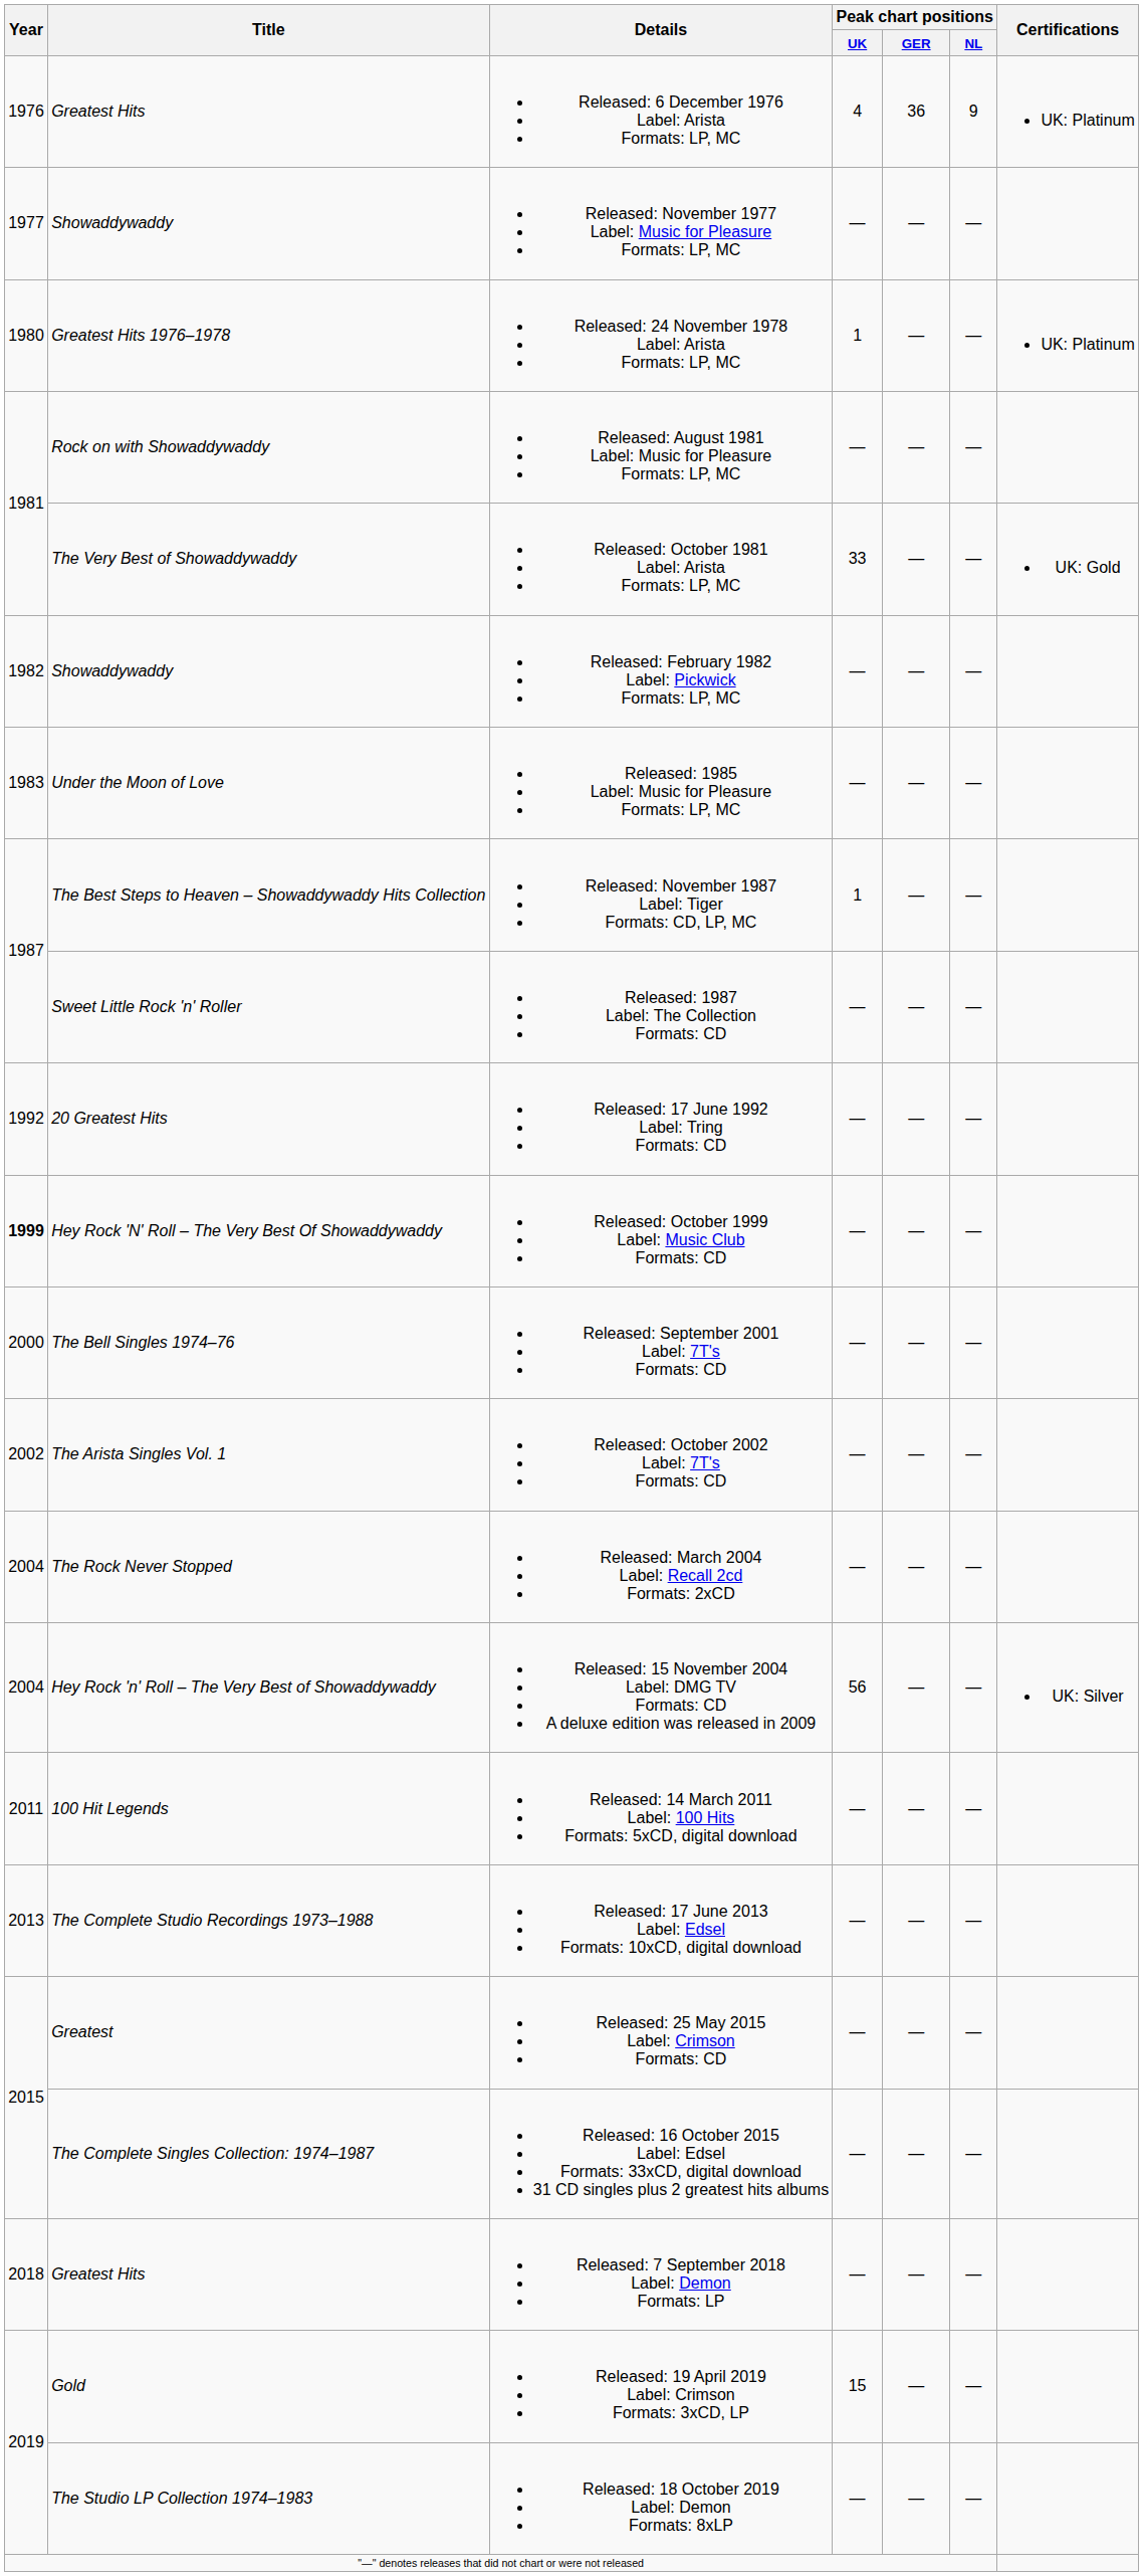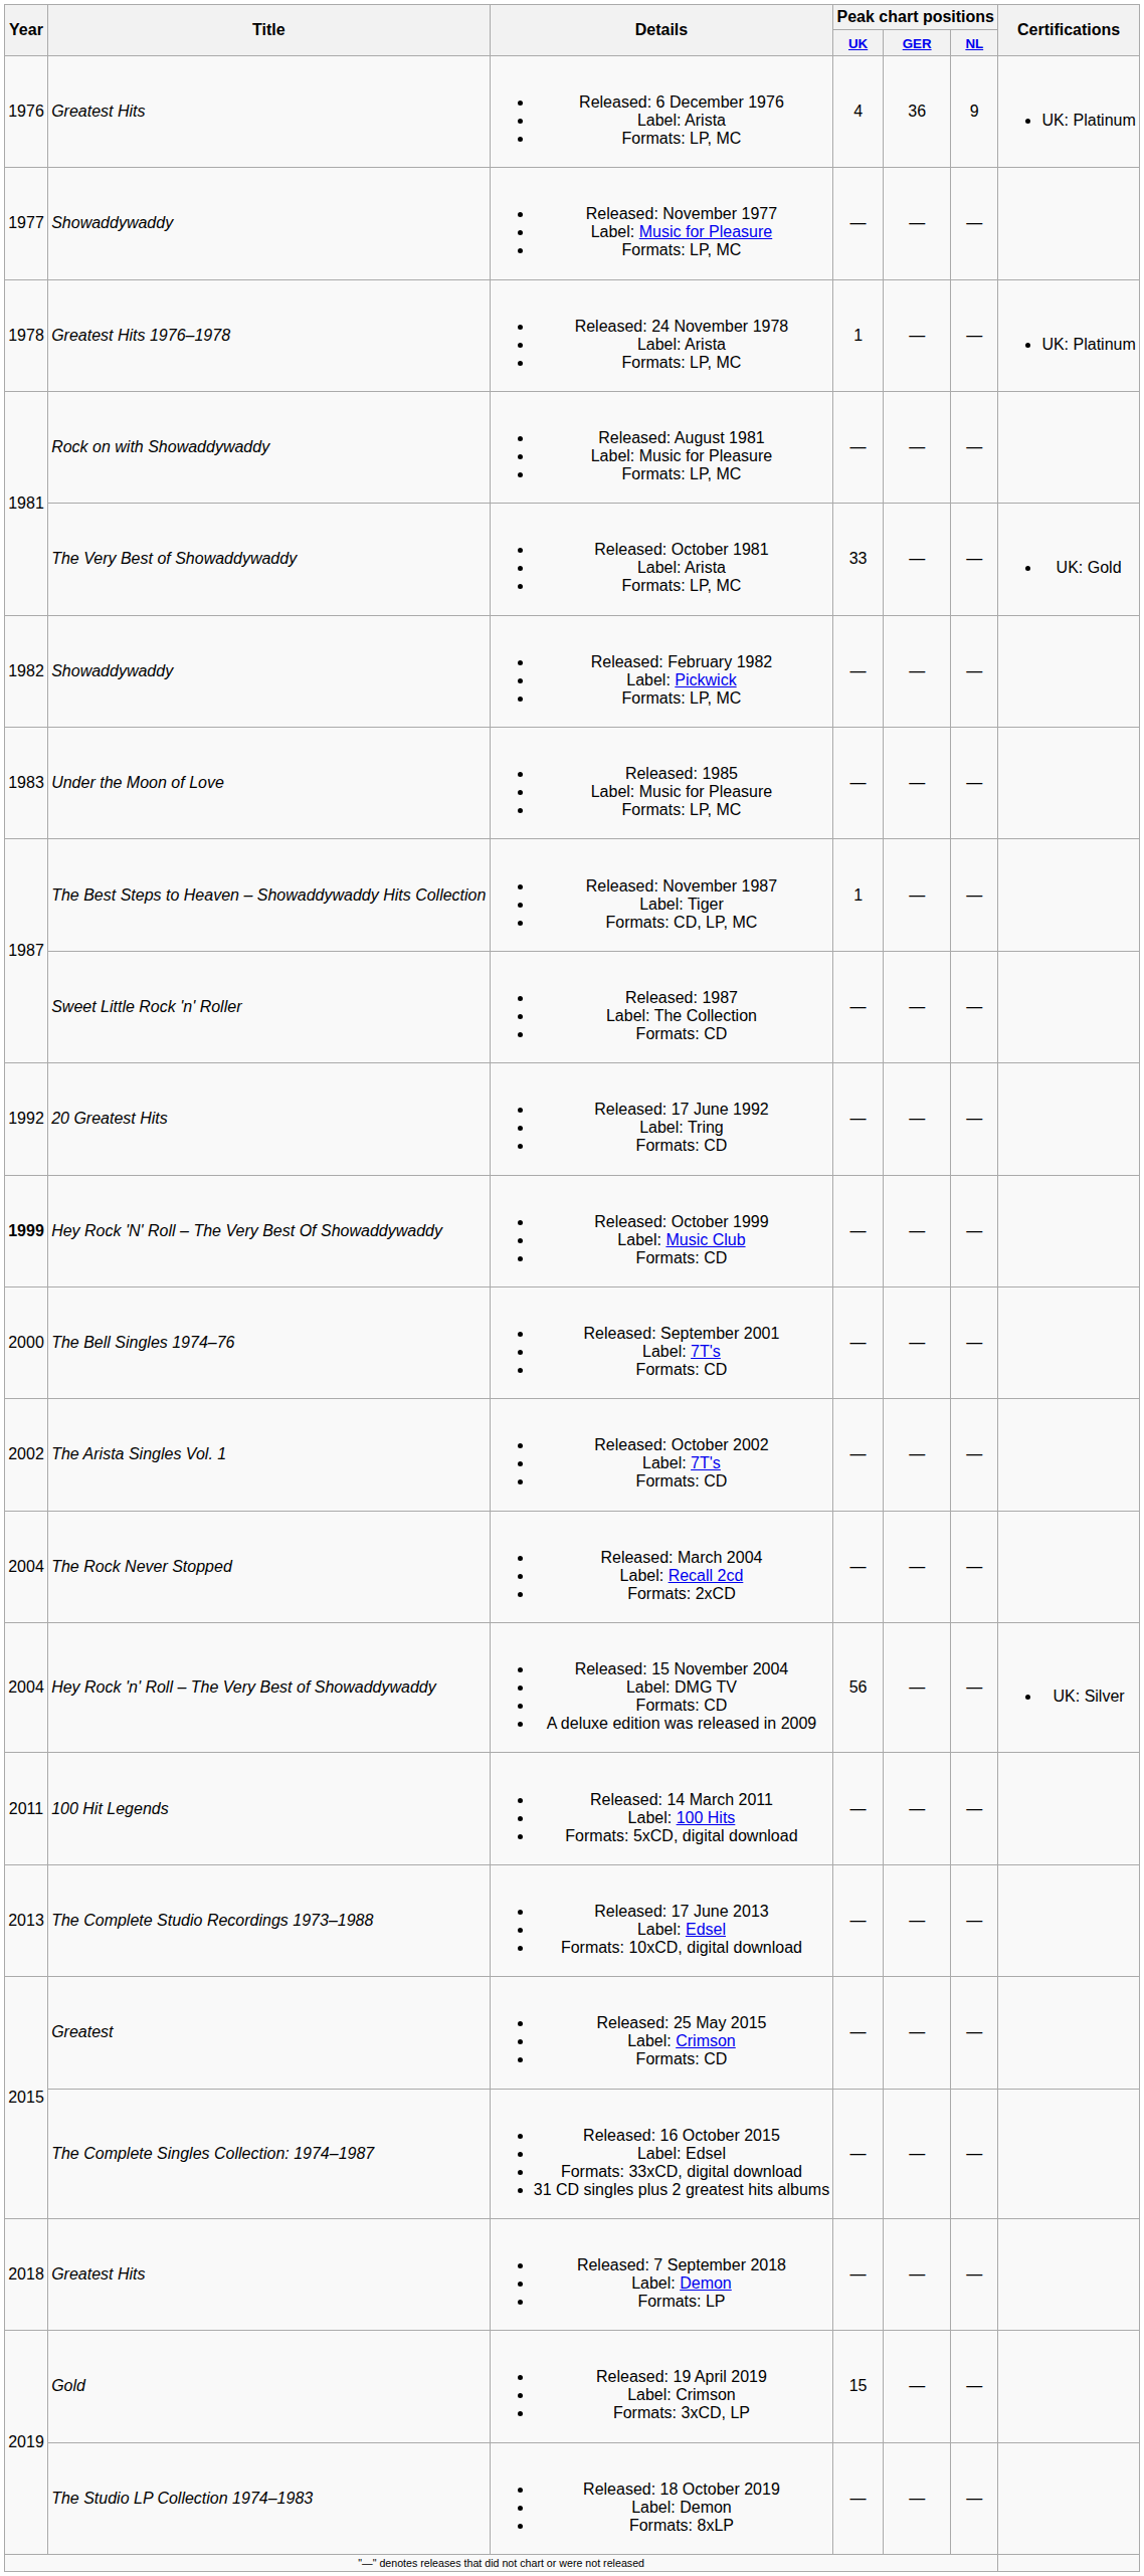 <table class="wikitable" style="text-align:center">
 <tr>
 <th rowspan="2">Year</th>
 <th rowspan="2">Title</th>
 <th rowspan="2">Details</th>
 <th colspan="3">Peak chart positions</th>
 <th rowspan="2">Certifications</th>
 </tr>
 <tr>
 <th><small><a href='#'>UK</a></small><br></th>
 <th><small><a href='#'>GER</a></small><br></th>
 <th><small><a href='#'>NL</a></small><br></th>
 </tr>
 <tr>
 <td>1976</td>
 <td align="left"><em>Greatest Hits</em></td>
 <td><br><ul><li>Released: 6 December 1976</li><li>Label: Arista</li><li>Formats: LP, MC</li></ul></td>
 <td>4</td>
 <td>36</td>
 <td>9</td>
 <td><br><ul><li>UK: Platinum</li></ul></td>
 </tr>
 <tr>
 <td>1977</td>
 <td align="left"><em>Showaddywaddy</em></td>
 <td><br><ul><li>Released: November 1977</li><li>Label: <a href='#'>Music for Pleasure</a></li><li>Formats: LP, MC</li></ul></td>
 <td>—</td>
 <td>—</td>
 <td>—</td>
 <td></td>
 </tr>
 <tr>
-<td>1980</td>
+<td>1978</td>
 <td align="left"><em>Greatest Hits 1976–1978</em></td>
 <td><br><ul><li>Released: 24 November 1978</li><li>Label: Arista</li><li>Formats: LP, MC</li></ul></td>
 <td>1</td>
 <td>—</td>
 <td>—</td>
 <td><br><ul><li>UK: Platinum</li></ul></td>
 </tr>
 <tr>
 <td rowspan="2">1981</td>
 <td align="left"><em>Rock on with Showaddywaddy</em></td>
 <td><br><ul><li>Released: August 1981</li><li>Label: Music for Pleasure</li><li>Formats: LP, MC</li></ul></td>
 <td>—</td>
 <td>—</td>
 <td>—</td>
 <td></td>
 </tr>
 <tr>
 <td align="left"><em>The Very Best of Showaddywaddy</em></td>
 <td><br><ul><li>Released: October 1981</li><li>Label: Arista</li><li>Formats: LP, MC</li></ul></td>
 <td>33</td>
 <td>—</td>
 <td>—</td>
 <td><br><ul><li>UK: Gold</li></ul></td>
 </tr>
 <tr>
 <td>1982</td>
 <td align="left"><em>Showaddywaddy</em></td>
 <td><br><ul><li>Released: February 1982</li><li>Label: <a href='#'>Pickwick</a></li><li>Formats: LP, MC</li></ul></td>
 <td>—</td>
 <td>—</td>
 <td>—</td>
 <td></td>
 </tr>
 <tr>
 <td>1983</td>
 <td align="left"><em>Under the Moon of Love</em></td>
 <td><br><ul><li>Released: 1985</li><li>Label: Music for Pleasure</li><li>Formats: LP, MC</li></ul></td>
 <td>—</td>
 <td>—</td>
 <td>—</td>
 <td></td>
 </tr>
 <tr>
 <td rowspan="2">1987</td>
 <td align="left"><em>The Best Steps to Heaven – Showaddywaddy Hits Collection</em></td>
 <td><br><ul><li>Released: November 1987</li><li>Label: Tiger</li><li>Formats: CD, LP, MC</li></ul></td>
 <td>1</td>
 <td>—</td>
 <td>—</td>
 <td></td>
 </tr>
 <tr>
 <td align="left"><em>Sweet Little Rock 'n' Roller</em></td>
 <td><br><ul><li>Released: 1987</li><li>Label: The Collection</li><li>Formats: CD</li></ul></td>
 <td>—</td>
 <td>—</td>
 <td>—</td>
 <td></td>
 </tr>
 <tr>
 <td>1992</td>
 <td align="left"><em>20 Greatest Hits</em></td>
 <td><br><ul><li>Released: 17 June 1992</li><li>Label: Tring</li><li>Formats: CD</li></ul></td>
 <td>—</td>
 <td>—</td>
 <td>—</td>
 <td></td>
 </tr>
 <tr>
 <td><strong>1999</strong></td>
 <td align="left"><em>Hey Rock 'N' Roll – The Very Best Of Showaddywaddy</em></td>
 <td><br><ul><li>Released: October 1999</li><li>Label: <a href='#'>Music Club</a></li><li>Formats: CD</li></ul></td>
 <td>—</td>
 <td>—</td>
 <td>—</td>
 <td></td>
 </tr>
 <tr>
 <td>2000</td>
 <td align="left"><em>The Bell Singles 1974–76</em></td>
 <td><br><ul><li>Released: September 2001</li><li>Label: <a href='#'>7T's</a></li><li>Formats: CD</li></ul></td>
 <td>—</td>
 <td>—</td>
 <td>—</td>
 <td></td>
 </tr>
 <tr>
 <td>2002</td>
 <td align="left"><em>The Arista Singles Vol. 1</em></td>
 <td><br><ul><li>Released: October 2002</li><li>Label: <a href='#'>7T's</a></li><li>Formats: CD</li></ul></td>
 <td>—</td>
 <td>—</td>
 <td>—</td>
 <td></td>
 </tr>
 <tr>
 <td>2004</td>
 <td align="left"><em>The Rock Never Stopped</em></td>
 <td><br><ul><li>Released: March 2004</li><li>Label: <a href='#'>Recall 2cd</a></li><li>Formats: 2xCD</li></ul></td>
 <td>—</td>
 <td>—</td>
 <td>—</td>
 <td></td>
 </tr>
 <tr>
 <td>2004</td>
 <td align="left"><em>Hey Rock 'n' Roll – The Very Best of Showaddywaddy</em></td>
 <td><br><ul><li>Released: 15 November 2004</li><li>Label: DMG TV</li><li>Formats: CD</li><li>A deluxe edition was released in 2009</li></ul></td>
 <td>56</td>
 <td>—</td>
 <td>—</td>
 <td><br><ul><li>UK: Silver</li></ul></td>
 </tr>
 <tr>
 <td>2011</td>
 <td align="left"><em>100 Hit Legends</em></td>
 <td><br><ul><li>Released: 14 March 2011</li><li>Label: <a href='#'>100 Hits</a></li><li>Formats: 5xCD, digital download</li></ul></td>
 <td>—</td>
 <td>—</td>
 <td>—</td>
 <td></td>
 </tr>
 <tr>
 <td>2013</td>
 <td align="left"><em>The Complete Studio Recordings 1973–1988</em></td>
 <td><br><ul><li>Released: 17 June 2013</li><li>Label: <a href='#'>Edsel</a></li><li>Formats: 10xCD, digital download</li></ul></td>
 <td>—</td>
 <td>—</td>
 <td>—</td>
 <td></td>
 </tr>
 <tr>
 <td rowspan="2">2015</td>
 <td align="left"><em>Greatest</em></td>
 <td><br><ul><li>Released: 25 May 2015</li><li>Label: <a href='#'>Crimson</a></li><li>Formats: CD</li></ul></td>
 <td>—</td>
 <td>—</td>
 <td>—</td>
 <td></td>
 </tr>
 <tr>
 <td align="left"><em>The Complete Singles Collection: 1974–1987</em></td>
 <td><br><ul><li>Released: 16 October 2015</li><li>Label: Edsel</li><li>Formats: 33xCD, digital download</li><li>31 CD singles plus 2 greatest hits albums</li></ul></td>
 <td>—</td>
 <td>—</td>
 <td>—</td>
 <td></td>
 </tr>
 <tr>
 <td>2018</td>
 <td align="left"><em>Greatest Hits</em></td>
 <td><br><ul><li>Released: 7 September 2018</li><li>Label: <a href='#'>Demon</a></li><li>Formats: LP</li></ul></td>
 <td>—</td>
 <td>—</td>
 <td>—</td>
 <td></td>
 </tr>
 <tr>
 <td rowspan="2">2019</td>
 <td align="left"><em>Gold</em></td>
 <td><br><ul><li>Released: 19 April 2019</li><li>Label: Crimson</li><li>Formats: 3xCD, LP</li></ul></td>
 <td>15</td>
 <td>—</td>
 <td>—</td>
 <td></td>
 </tr>
 <tr>
 <td align="left"><em>The Studio LP Collection 1974–1983</em></td>
 <td><br><ul><li>Released: 18 October 2019</li><li>Label: Demon</li><li>Formats: 8xLP</li></ul></td>
 <td>—</td>
 <td>—</td>
 <td>—</td>
 <td></td>
 </tr>
 <tr>
 <td colspan="6" style="font-size:8pt">"—" denotes releases that did not chart or were not released</td>
 <td></td>
 </tr>
 </table>
